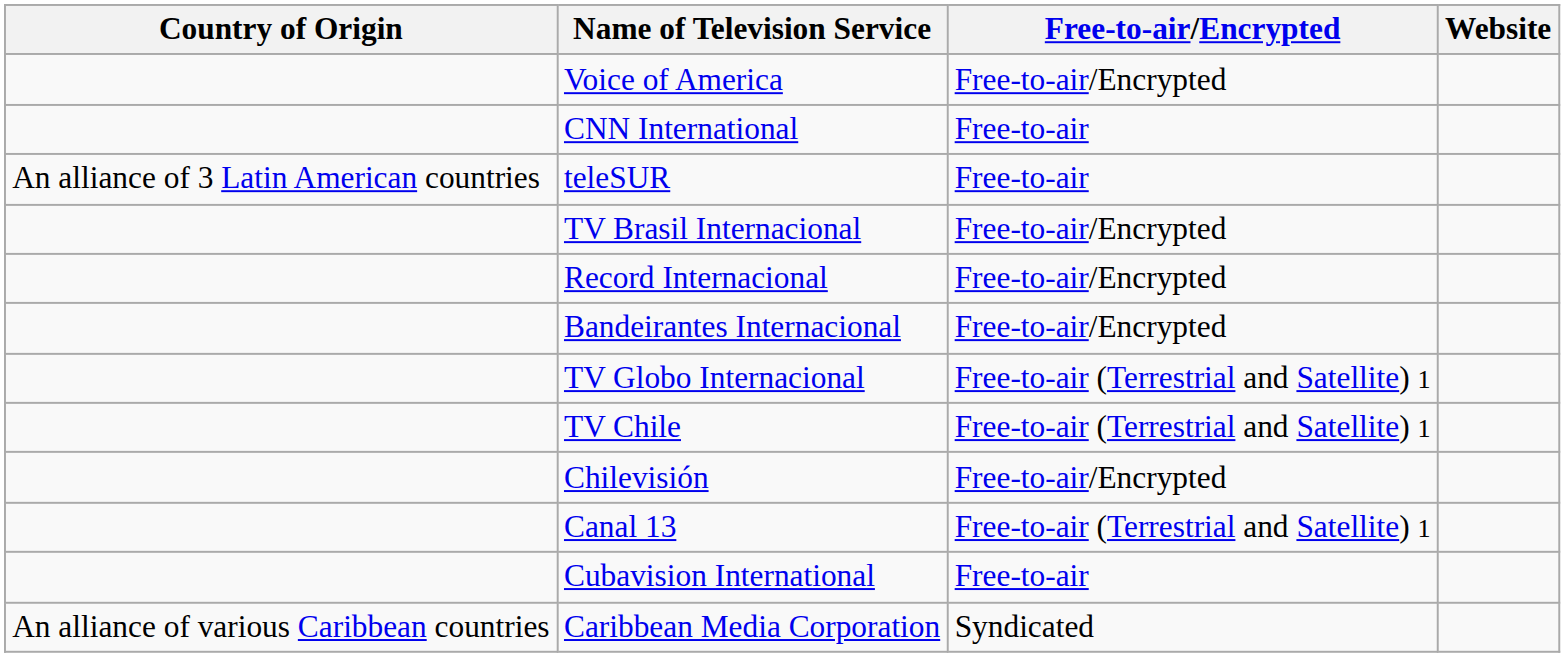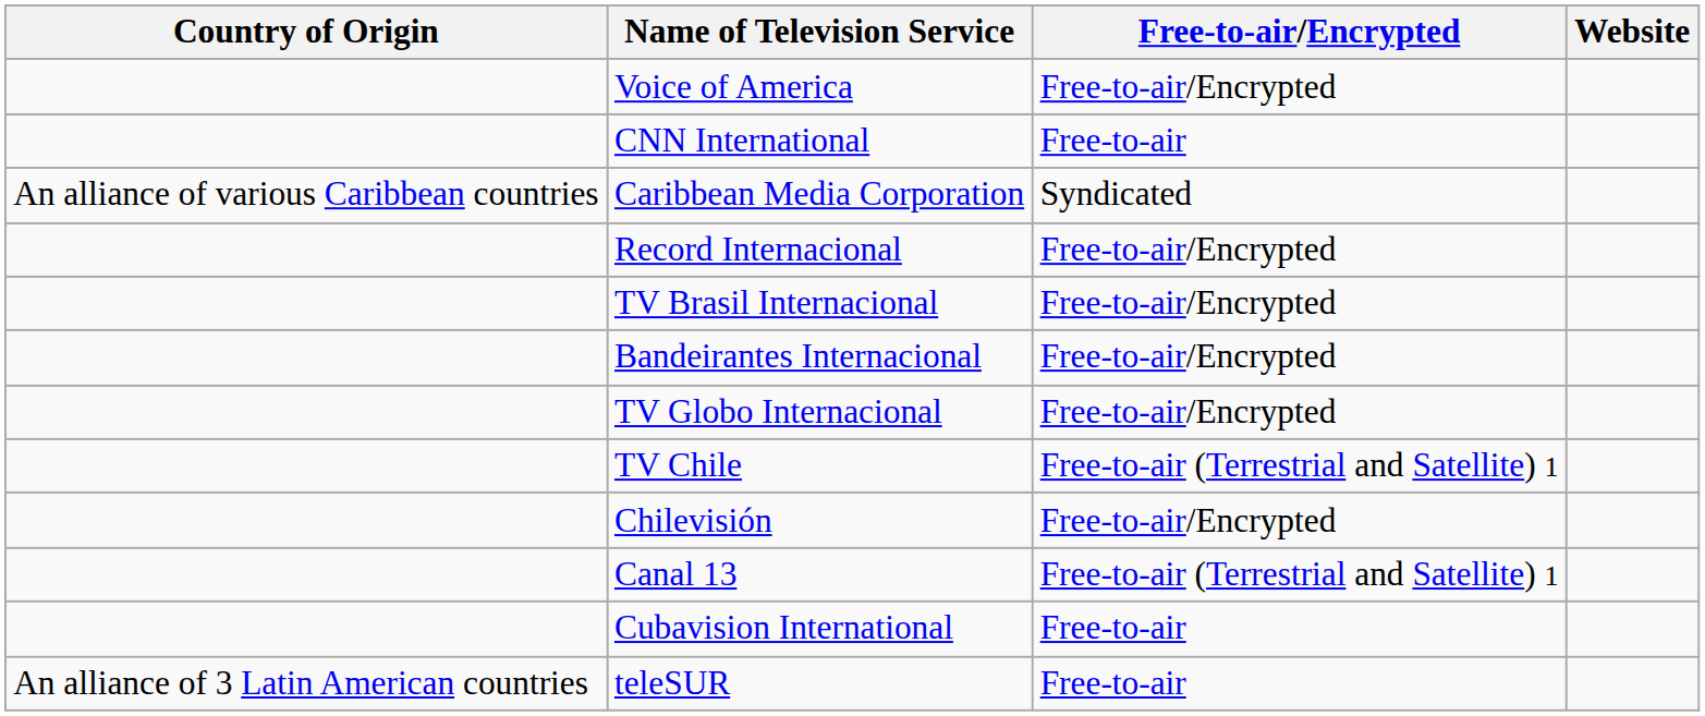 <table class="wikitable">
 <tr>
 <th>Country of Origin</th>
 <th>Name of Television Service</th>
 <th><a href='#'>Free-to-air</a>/<a href='#'>Encrypted</a></th>
 <th>Website</th>
 </tr>
 <tr>
 <td></td>
 <td><a href='#'>Voice of America</a></td>
 <td><a href='#'>Free-to-air</a>/Encrypted</td>
 <td></td>
 </tr>
 <tr>
 <td></td>
 <td><a href='#'>CNN International</a></td>
 <td><a href='#'>Free-to-air</a></td>
 <td></td>
 </tr>
 <tr>
-<td>An alliance of 3 <a href='#'>Latin American</a> countries</td>
-<td><a href='#'>teleSUR</a></td>
-<td><a href='#'>Free-to-air</a></td>
+<td>An alliance of various <a href='#'>Caribbean</a> countries</td>
+<td><a href='#'>Caribbean Media Corporation</a></td>
+<td>Syndicated</td>
+<td></td>
+</tr>
+<tr>
+<td></td>
+<td><a href='#'>Record Internacional</a></td>
+<td><a href='#'>Free-to-air</a>/Encrypted</td>
 <td></td>
 </tr>
 <tr>
 <td></td>
 <td><a href='#'>TV Brasil Internacional</a></td>
-<td><a href='#'>Free-to-air</a>/Encrypted</td>
-<td></td>
-</tr>
-<tr>
-<td></td>
-<td><a href='#'>Record Internacional</a></td>
 <td><a href='#'>Free-to-air</a>/Encrypted</td>
 <td></td>
 </tr>
 <tr>
 <td></td>
 <td><a href='#'>Bandeirantes Internacional</a></td>
 <td><a href='#'>Free-to-air</a>/Encrypted</td>
 <td></td>
 </tr>
 <tr>
 <td></td>
 <td><a href='#'>TV Globo Internacional</a></td>
-<td><a href='#'>Free-to-air</a> (<a href='#'>Terrestrial</a> and <a href='#'>Satellite</a>) <small>1</small></td>
+<td><a href='#'>Free-to-air</a>/Encrypted</td>
 <td></td>
 </tr>
 <tr>
 <td></td>
 <td><a href='#'>TV Chile</a></td>
 <td><a href='#'>Free-to-air</a> (<a href='#'>Terrestrial</a> and <a href='#'>Satellite</a>) <small>1</small></td>
 <td></td>
 </tr>
 <tr>
 <td></td>
 <td><a href='#'>Chilevisión</a></td>
 <td><a href='#'>Free-to-air</a>/Encrypted</td>
 <td></td>
 </tr>
 <tr>
 <td></td>
 <td><a href='#'>Canal 13</a></td>
 <td><a href='#'>Free-to-air</a> (<a href='#'>Terrestrial</a> and <a href='#'>Satellite</a>) <small>1</small></td>
 <td></td>
 </tr>
 <tr>
 <td></td>
 <td><a href='#'>Cubavision International</a></td>
 <td><a href='#'>Free-to-air</a></td>
 <td></td>
 </tr>
 <tr>
-<td>An alliance of various <a href='#'>Caribbean</a> countries</td>
-<td><a href='#'>Caribbean Media Corporation</a></td>
-<td>Syndicated</td>
+<td>An alliance of 3 <a href='#'>Latin American</a> countries</td>
+<td><a href='#'>teleSUR</a></td>
+<td><a href='#'>Free-to-air</a></td>
 <td></td>
 </tr>
 </table>
